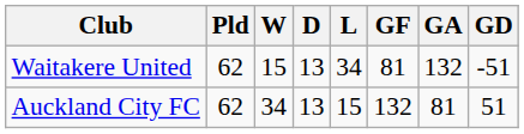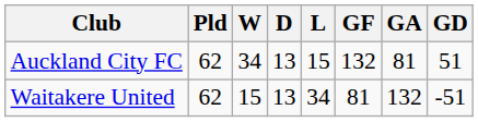 <table class="wikitable sortable" style="text-align:center;">
 <tr>
 <th>Club</th>
 <th>Pld</th>
 <th>W</th>
 <th>D</th>
 <th>L</th>
 <th>GF</th>
 <th>GA</th>
 <th>GD</th>
 </tr>
 <tr>
+<td style="text-align:left;"> <a href='#'>Auckland City FC</a></td>
+<td>62</td>
+<td>34</td>
+<td>13</td>
+<td>15</td>
+<td>132</td>
+<td>81</td>
+<td>51</td>
+</tr>
+<tr>
 <td style="text-align:left;"> <a href='#'>Waitakere United</a></td>
 <td>62</td>
 <td>15</td>
 <td>13</td>
 <td>34</td>
 <td>81</td>
 <td>132</td>
 <td>-51</td>
 </tr>
-<tr>
-<td style="text-align:left;"> <a href='#'>Auckland City FC</a></td>
-<td>62</td>
-<td>34</td>
-<td>13</td>
-<td>15</td>
-<td>132</td>
-<td>81</td>
-<td>51</td>
-</tr>
 </table>
